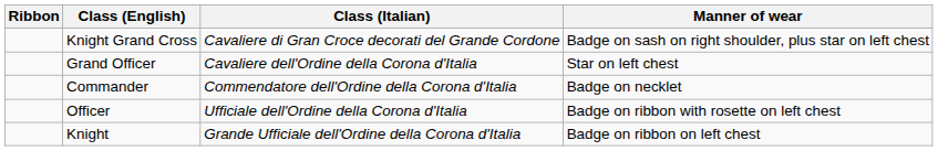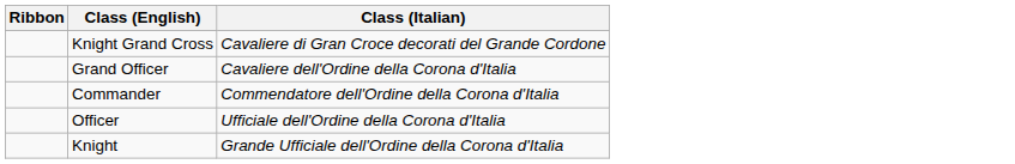 <table class="wikitable" style="text-align:left">
 <tr>
 <th>Ribbon</th>
 <th>Class (English)</th>
 <th>Class (Italian)</th>
-<th>Manner of wear</th>
 </tr>
 <tr>
 <td></td>
 <td>Knight Grand Cross</td>
 <td><em>Cavaliere di Gran Croce decorati del Grande Cordone</em></td>
-<td>Badge on sash on right shoulder, plus star on left chest</td>
 </tr>
 <tr>
 <td></td>
 <td>Grand Officer</td>
 <td><em>Cavaliere dell'Ordine della Corona d'Italia</em></td>
-<td>Star on left chest</td>
 </tr>
 <tr>
 <td></td>
 <td>Commander</td>
 <td><em>Commendatore dell'Ordine della Corona d'Italia</em></td>
-<td>Badge on  necklet</td>
 </tr>
 <tr>
 <td></td>
 <td>Officer</td>
 <td><em>Ufficiale dell'Ordine della Corona d'Italia</em></td>
-<td>Badge on ribbon with rosette on left chest</td>
 </tr>
 <tr>
 <td></td>
 <td>Knight</td>
 <td><em>Grande Ufficiale dell'Ordine della Corona d'Italia</em></td>
-<td>Badge on ribbon on left chest</td>
 </tr>
 </table>
